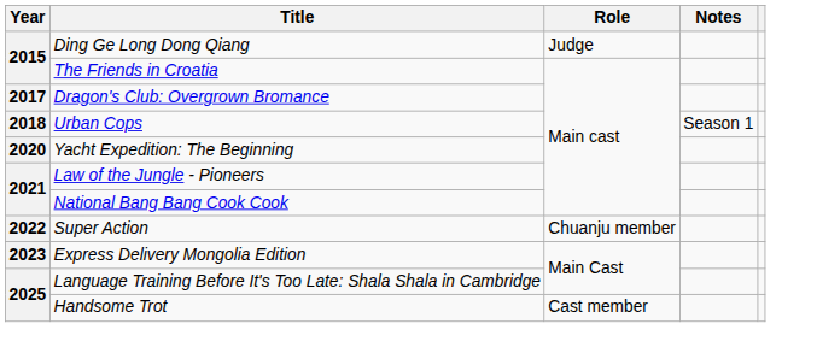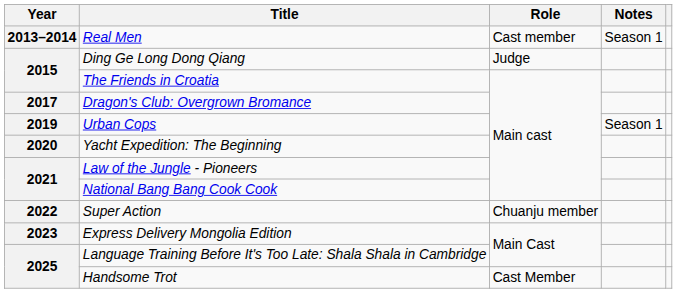 <table class="wikitable plainrowheaders sortable">
 <tr>
 <th scope="col">Year</th>
 <th scope="col">Title</th>
 <th scope="col">Role</th>
 <th scope="col" class="unsortable">Notes</th>
 <th scope="col" class="unsortable"></th>
+</tr>
+<tr>
+<th scope="row">2013–2014</th>
+<td><em><a href='#'>Real Men</a></em></td>
+<td>Cast member</td>
+<td>Season 1</td>
+<td></td>
 </tr>
 <tr>
 <th scope="row" rowspan="2">2015</th>
 <td><em>Ding Ge Long Dong Qiang</em></td>
 <td>Judge</td>
 <td></td>
 <td></td>
 </tr>
 <tr>
 <td><em><a href='#'>The Friends in Croatia</a></em></td>
 <td rowspan="6">Main cast</td>
 <td></td>
 <td style="text-align:center"></td>
 </tr>
 <tr>
 <th scope="row">2017</th>
 <td><em><a href='#'>Dragon's Club: Overgrown Bromance</a></em></td>
 <td></td>
 <td style="text-align:center"></td>
 </tr>
 <tr>
-<th scope="row">2018</th>
+<th scope="row">2019</th>
 <td><em><a href='#'>Urban Cops</a></em></td>
 <td>Season 1</td>
 <td style="text-align:center"></td>
 </tr>
 <tr>
 <th scope="row">2020</th>
 <td><em>Yacht Expedition: The Beginning</em></td>
 <td></td>
 <td style="text-align:center"></td>
 </tr>
 <tr>
 <th scope="row" rowspan="2">2021</th>
 <td><em><a href='#'>Law of the Jungle</a> - Pioneers</em></td>
 <td></td>
 <td style="text-align:center"></td>
 </tr>
 <tr>
 <td><em><a href='#'>National Bang Bang Cook Cook</a></em></td>
 <td></td>
 <td style="text-align:center"></td>
 </tr>
 <tr>
 <th scope="row">2022</th>
 <td><em>Super Action</em></td>
 <td>Chuanju member</td>
 <td></td>
 <td style="text-align:center"></td>
 </tr>
 <tr>
 <th scope="row">2023</th>
 <td><em>Express Delivery Mongolia Edition</em></td>
 <td rowspan="2">Main Cast</td>
 <td></td>
 <td style="text-align:center"></td>
 </tr>
 <tr>
 <th scope="row" rowspan="2">2025</th>
 <td><em>Language Training Before It's Too Late: Shala Shala in Cambridge</em></td>
 <td></td>
 <td style="text-align:center"></td>
 </tr>
 <tr>
 <td><em>Handsome Trot</em></td>
-<td>Cast member</td>
+<td rowspan="1">Cast Member</td>
 <td></td>
 <td style="text-align:center"></td>
 </tr>
 </table>
